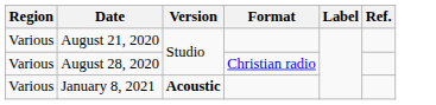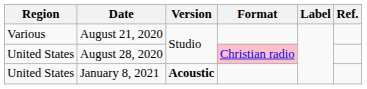 <table class="wikitable plainrowheaders">
 <tr>
 <th scope="col">Region</th>
 <th scope="col">Date</th>
 <th scope="col">Version</th>
 <th scope="col">Format</th>
 <th scope="col">Label</th>
 <th scope="col">Ref.</th>
 </tr>
 <tr>
 <td>Various</td>
 <td>August 21, 2020</td>
 <td rowspan="2">Studio</td>
 <td></td>
 <td rowspan="3"></td>
 <td></td>
 </tr>
 <tr>
-<td>Various</td>
+<td>United States</td>
 <td>August 28, 2020</td>
-<td><a href='#'>Christian radio</a></td>
+<td style="background: pink;"><a href='#'>Christian radio</a></td>
 <td></td>
 </tr>
 <tr>
-<td>Various</td>
+<td>United States</td>
 <td>January 8, 2021</td>
 <td><strong>Acoustic</strong></td>
 <td></td>
 <td></td>
 </tr>
 </table>
